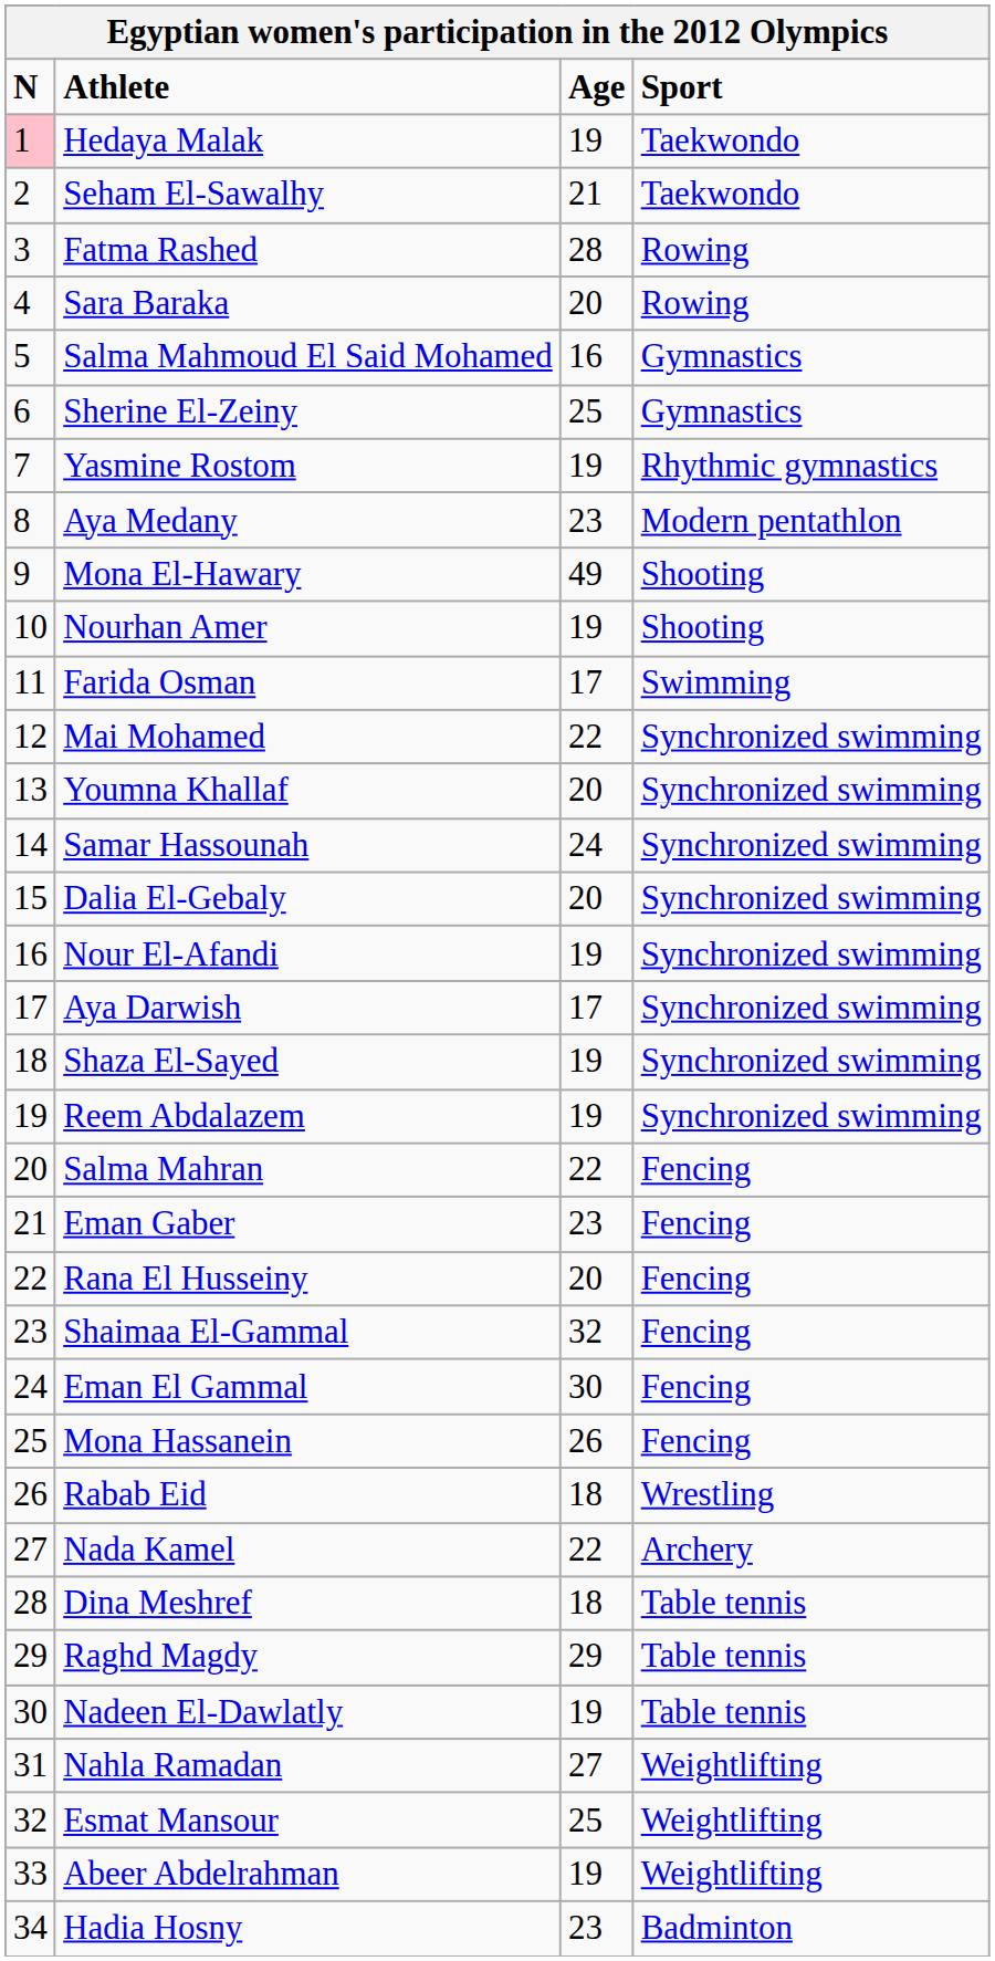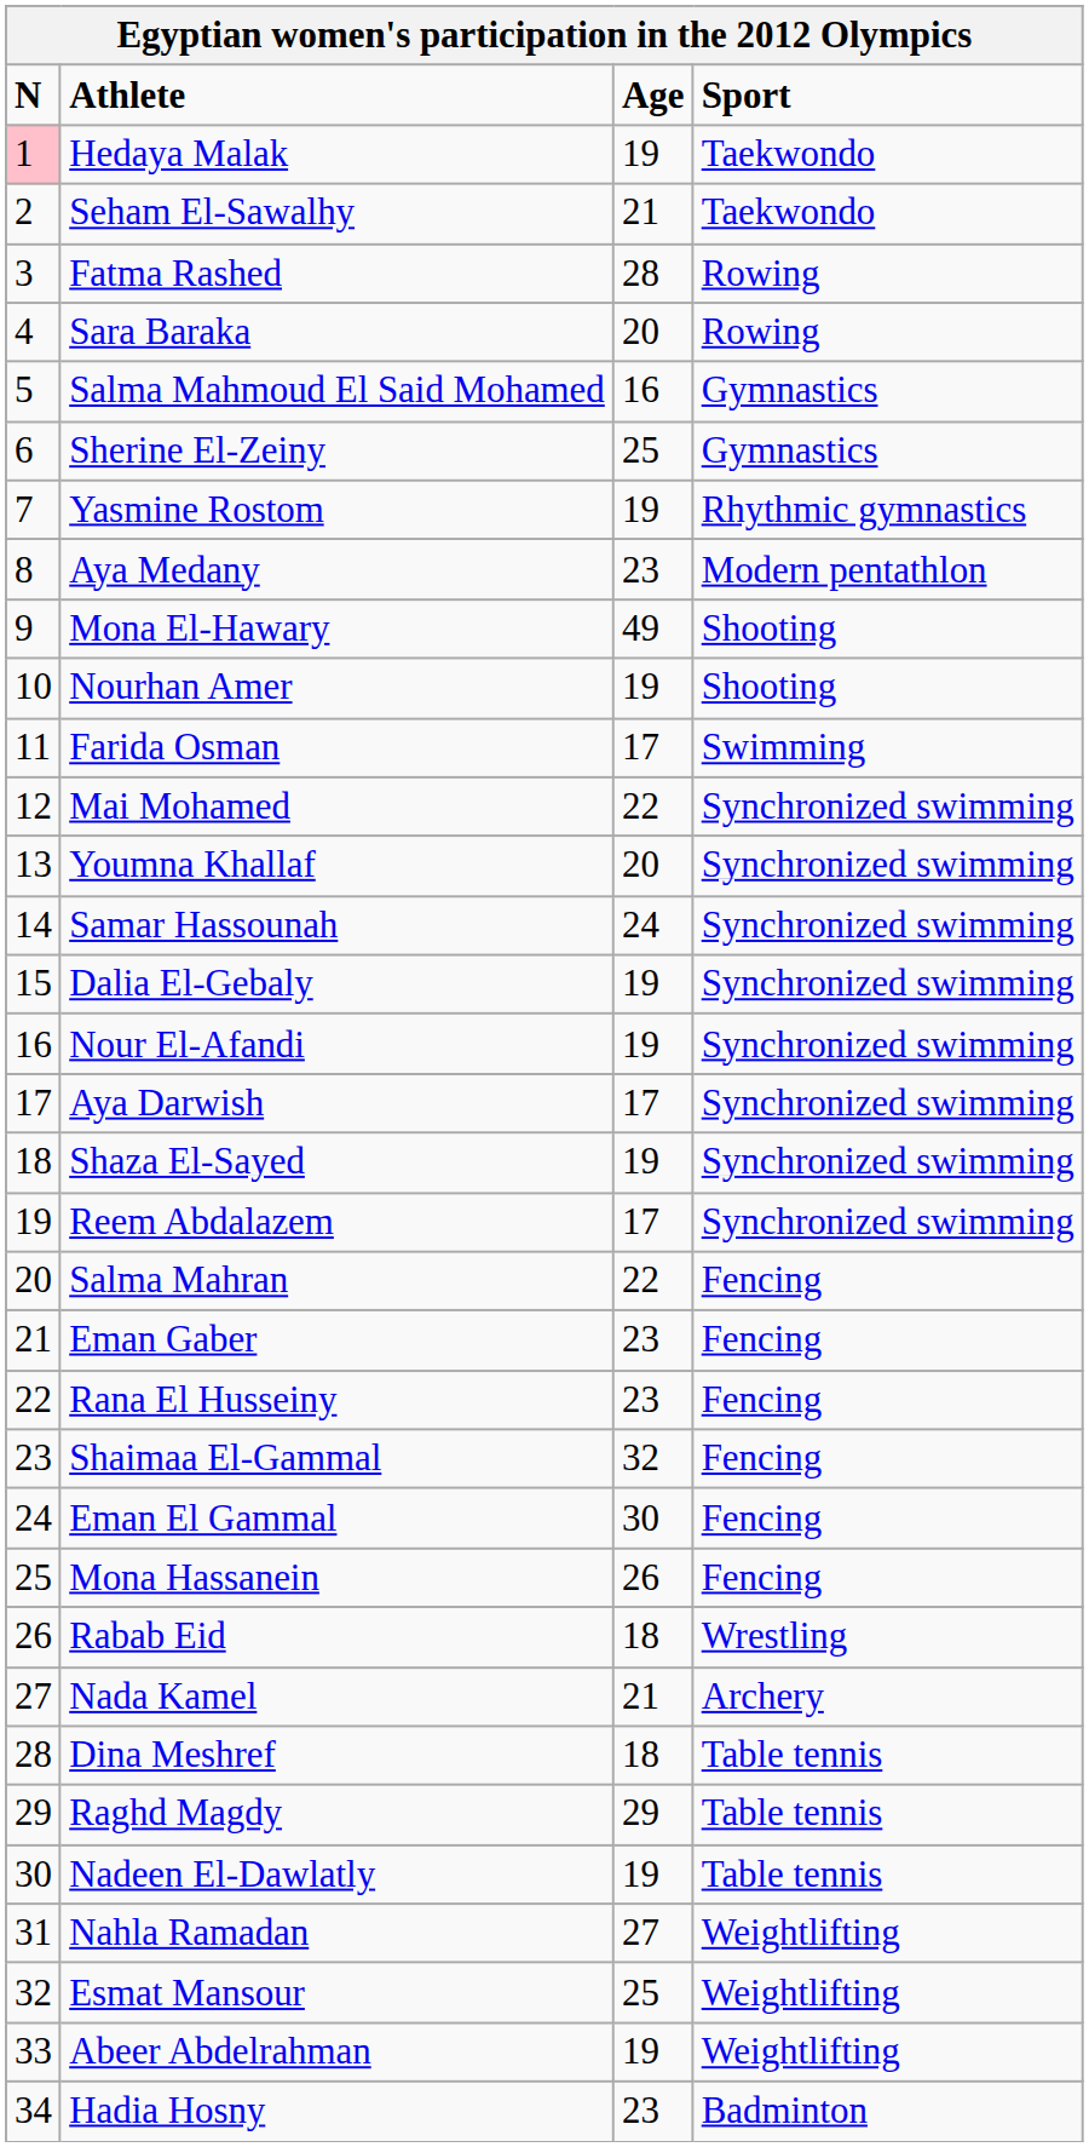 <table class="wikitable">
 <tr>
 <th colspan="4">Egyptian women's participation in the 2012 Olympics</th>
 </tr>
 <tr>
 <td><strong>N</strong></td>
 <td><strong>Athlete</strong></td>
 <td><strong>Age</strong></td>
 <td><strong>Sport</strong></td>
 </tr>
 <tr>
 <td style="background: pink;">1</td>
 <td><a href='#'>Hedaya Malak</a></td>
 <td>19</td>
 <td><a href='#'>Taekwondo</a></td>
 </tr>
 <tr>
 <td>2</td>
 <td><a href='#'>Seham El-Sawalhy</a></td>
 <td>21</td>
 <td><a href='#'>Taekwondo</a></td>
 </tr>
 <tr>
 <td>3</td>
 <td><a href='#'>Fatma Rashed</a></td>
 <td>28</td>
 <td><a href='#'>Rowing</a></td>
 </tr>
 <tr>
 <td>4</td>
 <td><a href='#'>Sara Baraka</a></td>
 <td>20</td>
 <td><a href='#'>Rowing</a></td>
 </tr>
 <tr>
 <td>5</td>
 <td><a href='#'>Salma Mahmoud El Said Mohamed</a></td>
 <td>16</td>
 <td><a href='#'>Gymnastics</a></td>
 </tr>
 <tr>
 <td>6</td>
 <td><a href='#'>Sherine El-Zeiny</a></td>
 <td>25</td>
 <td><a href='#'>Gymnastics</a></td>
 </tr>
 <tr>
 <td>7</td>
 <td><a href='#'>Yasmine Rostom</a></td>
 <td>19</td>
 <td><a href='#'>Rhythmic gymnastics</a></td>
 </tr>
 <tr>
 <td>8</td>
 <td><a href='#'>Aya Medany</a></td>
 <td>23</td>
 <td><a href='#'>Modern pentathlon</a></td>
 </tr>
 <tr>
 <td>9</td>
 <td><a href='#'>Mona El-Hawary</a></td>
 <td>49</td>
 <td><a href='#'>Shooting</a></td>
 </tr>
 <tr>
 <td>10</td>
 <td><a href='#'>Nourhan Amer</a></td>
 <td>19</td>
 <td><a href='#'>Shooting</a></td>
 </tr>
 <tr>
 <td>11</td>
 <td><a href='#'>Farida Osman</a></td>
 <td>17</td>
 <td><a href='#'>Swimming</a></td>
 </tr>
 <tr>
 <td>12</td>
 <td><a href='#'>Mai Mohamed</a></td>
 <td>22</td>
 <td><a href='#'>Synchronized swimming</a></td>
 </tr>
 <tr>
 <td>13</td>
 <td><a href='#'>Youmna Khallaf</a></td>
 <td>20</td>
 <td><a href='#'>Synchronized swimming</a></td>
 </tr>
 <tr>
 <td>14</td>
 <td><a href='#'>Samar Hassounah</a></td>
 <td>24</td>
 <td><a href='#'>Synchronized swimming</a></td>
 </tr>
 <tr>
 <td>15</td>
 <td><a href='#'>Dalia El-Gebaly</a></td>
-<td>20</td>
+<td>19</td>
 <td><a href='#'>Synchronized swimming</a></td>
 </tr>
 <tr>
 <td>16</td>
 <td><a href='#'>Nour El-Afandi</a></td>
 <td>19</td>
 <td><a href='#'>Synchronized swimming</a></td>
 </tr>
 <tr>
 <td>17</td>
 <td><a href='#'>Aya Darwish</a></td>
 <td>17</td>
 <td><a href='#'>Synchronized swimming</a></td>
 </tr>
 <tr>
 <td>18</td>
 <td><a href='#'>Shaza El-Sayed</a></td>
 <td>19</td>
 <td><a href='#'>Synchronized swimming</a></td>
 </tr>
 <tr>
 <td>19</td>
 <td><a href='#'>Reem Abdalazem</a></td>
-<td>19</td>
+<td>17</td>
 <td><a href='#'>Synchronized swimming</a></td>
 </tr>
 <tr>
 <td>20</td>
 <td><a href='#'>Salma Mahran</a></td>
 <td>22</td>
 <td><a href='#'>Fencing</a></td>
 </tr>
 <tr>
 <td>21</td>
 <td><a href='#'>Eman Gaber</a></td>
 <td>23</td>
 <td><a href='#'>Fencing</a></td>
 </tr>
 <tr>
 <td>22</td>
 <td><a href='#'>Rana El Husseiny</a></td>
-<td>20</td>
+<td>23</td>
 <td><a href='#'>Fencing</a></td>
 </tr>
 <tr>
 <td>23</td>
 <td><a href='#'>Shaimaa El-Gammal</a></td>
 <td>32</td>
 <td><a href='#'>Fencing</a></td>
 </tr>
 <tr>
 <td>24</td>
 <td><a href='#'>Eman El Gammal</a></td>
 <td>30</td>
 <td><a href='#'>Fencing</a></td>
 </tr>
 <tr>
 <td>25</td>
 <td><a href='#'>Mona Hassanein</a></td>
 <td>26</td>
 <td><a href='#'>Fencing</a></td>
 </tr>
 <tr>
 <td>26</td>
 <td><a href='#'>Rabab Eid</a></td>
 <td>18</td>
 <td><a href='#'>Wrestling</a></td>
 </tr>
 <tr>
 <td>27</td>
 <td><a href='#'>Nada Kamel</a></td>
-<td>22</td>
+<td>21</td>
 <td><a href='#'>Archery</a></td>
 </tr>
 <tr>
 <td>28</td>
 <td><a href='#'>Dina Meshref</a></td>
 <td>18</td>
 <td><a href='#'>Table tennis</a></td>
 </tr>
 <tr>
 <td>29</td>
 <td><a href='#'>Raghd Magdy</a></td>
 <td>29</td>
 <td><a href='#'>Table tennis</a></td>
 </tr>
 <tr>
 <td>30</td>
 <td><a href='#'>Nadeen El-Dawlatly</a></td>
 <td>19</td>
 <td><a href='#'>Table tennis</a></td>
 </tr>
 <tr>
 <td>31</td>
 <td><a href='#'>Nahla Ramadan</a></td>
 <td>27</td>
 <td><a href='#'>Weightlifting</a></td>
 </tr>
 <tr>
 <td>32</td>
 <td><a href='#'>Esmat Mansour</a></td>
 <td>25</td>
 <td><a href='#'>Weightlifting</a></td>
 </tr>
 <tr>
 <td>33</td>
 <td><a href='#'>Abeer Abdelrahman</a></td>
 <td>19</td>
 <td><a href='#'>Weightlifting</a></td>
 </tr>
 <tr>
 <td>34</td>
 <td><a href='#'>Hadia Hosny</a></td>
 <td>23</td>
 <td><a href='#'>Badminton</a></td>
 </tr>
 </table>
